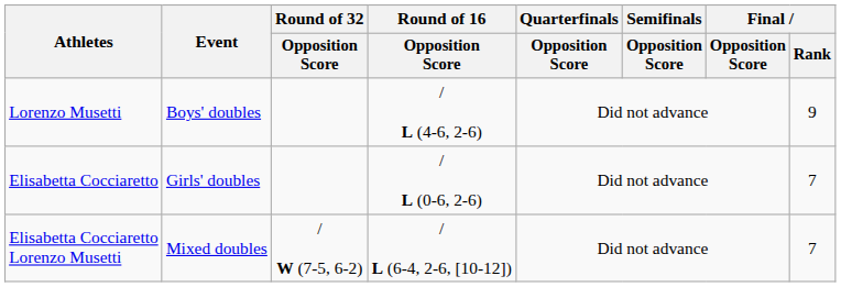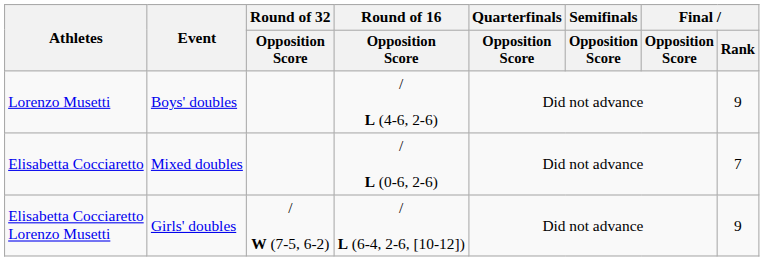 <table class=wikitable style="font-size:90%">
 <tr>
 <th rowspan=2>Athletes</th>
 <th rowspan=2>Event</th>
 <th>Round of 32</th>
 <th>Round of 16</th>
 <th>Quarterfinals</th>
 <th>Semifinals</th>
 <th colspan=2>Final / </th>
 </tr>
 <tr style="font-size:95%">
 <th>Opposition<br>Score</th>
 <th>Opposition<br>Score</th>
 <th>Opposition<br>Score</th>
 <th>Opposition<br>Score</th>
 <th>Opposition<br>Score</th>
 <th>Rank</th>
 </tr>
 <tr align=center>
 <td align=left><a href='#'>Lorenzo Musetti</a><br></td>
 <td align=left><a href='#'>Boys' doubles</a></td>
 <td></td>
 <td> /<br><br><strong>L</strong> (4-6, 2-6)</td>
 <td colspan=3>Did not advance</td>
 <td>9</td>
 </tr>
 <tr align=center>
 <td align=left><a href='#'>Elisabetta Cocciaretto</a><br></td>
-<td align=left><a href='#'>Girls' doubles</a></td>
+<td align=left><a href='#'>Mixed doubles</a></td>
 <td></td>
 <td> /<br><br><strong>L</strong> (0-6, 2-6)</td>
 <td colspan=3>Did not advance</td>
 <td>7</td>
 </tr>
 <tr align=center>
 <td align=left><a href='#'>Elisabetta Cocciaretto</a><br><a href='#'>Lorenzo Musetti</a></td>
-<td align=left><a href='#'>Mixed doubles</a></td>
+<td align=left><a href='#'>Girls' doubles</a></td>
 <td> /<br><br><strong>W</strong> (7-5, 6-2)</td>
 <td> /<br><br><strong>L</strong> (6-4, 2-6, [10-12])</td>
 <td colspan=3>Did not advance</td>
-<td>7</td>
+<td>9</td>
 </tr>
 </table>
